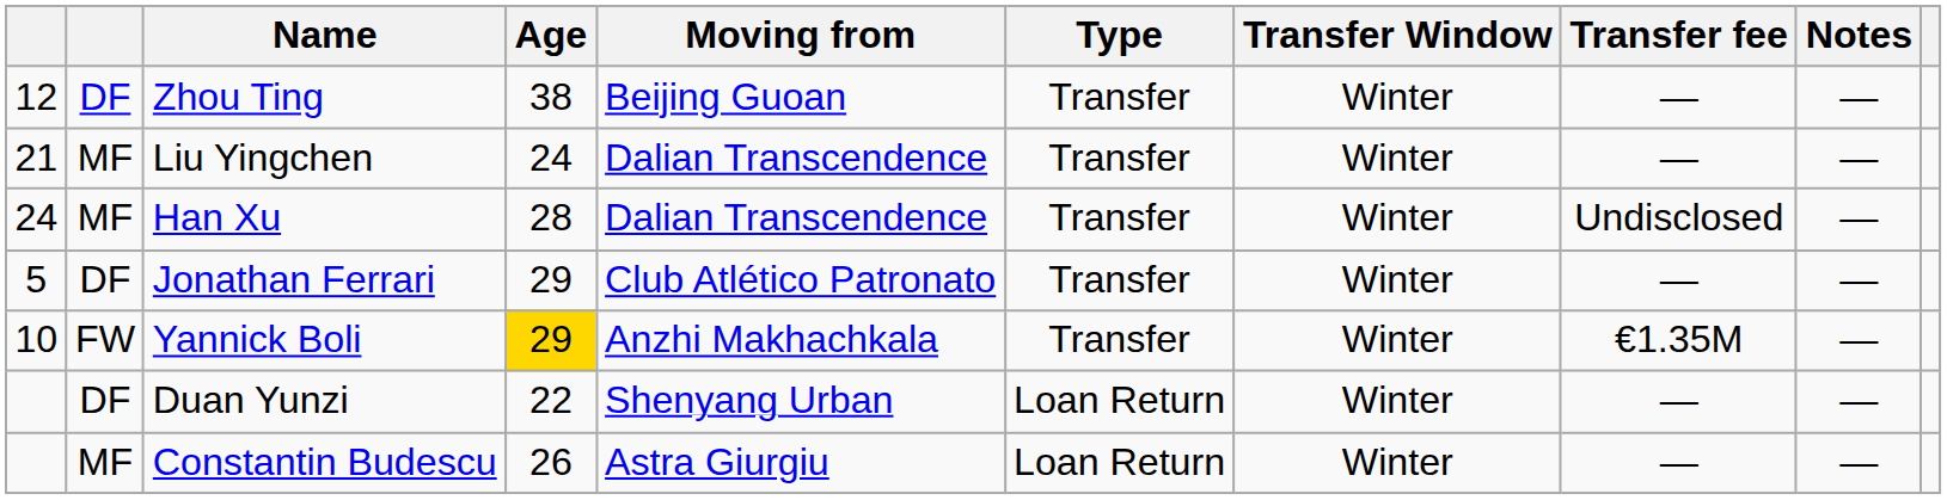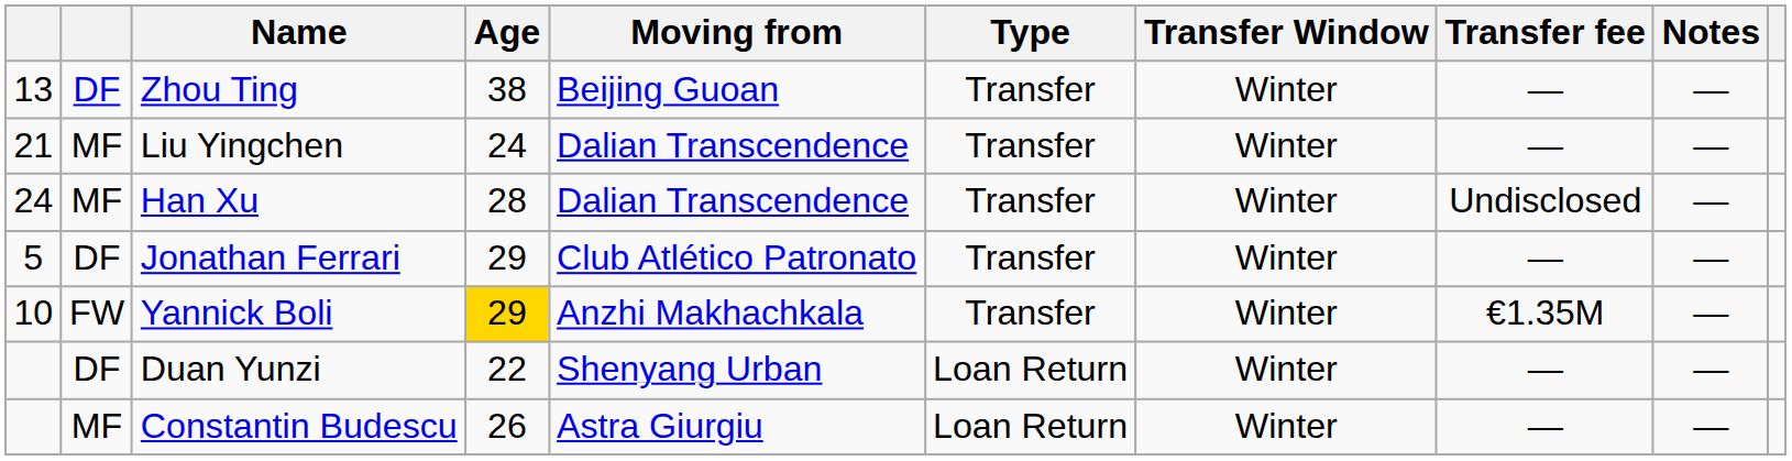 <table class="wikitable" Style="text-align: center">
 <tr>
 <th></th>
 <th></th>
 <th>Name</th>
 <th>Age</th>
 <th>Moving from</th>
 <th>Type</th>
 <th>Transfer Window</th>
 <th>Transfer fee</th>
 <th>Notes</th>
 <th></th>
 </tr>
 <tr>
-<td align="center">12</td>
+<td align="center">13</td>
 <td align="center"><a href='#'>DF</a></td>
 <td align=left> <a href='#'>Zhou Ting</a></td>
 <td align="center">38</td>
 <td align=left> <a href='#'>Beijing Guoan</a></td>
 <td>Transfer</td>
 <td>Winter</td>
 <td>—</td>
 <td>—</td>
 <td></td>
 </tr>
 <tr>
 <td align="center">21</td>
 <td align="center">MF</td>
 <td align=left> Liu Yingchen</td>
 <td align="center">24</td>
 <td align=left> <a href='#'>Dalian Transcendence</a></td>
 <td>Transfer</td>
 <td>Winter</td>
 <td>—</td>
 <td>—</td>
 <td></td>
 </tr>
 <tr>
 <td>24</td>
 <td>MF</td>
 <td align=left> <a href='#'>Han Xu</a></td>
 <td>28</td>
 <td align=left> <a href='#'>Dalian Transcendence</a></td>
 <td>Transfer</td>
 <td>Winter</td>
 <td>Undisclosed</td>
 <td>—</td>
 <td></td>
 </tr>
 <tr>
 <td>5</td>
 <td>DF</td>
 <td align=left> <a href='#'>Jonathan Ferrari</a></td>
 <td>29</td>
 <td align=left> <a href='#'>Club Atlético Patronato</a></td>
 <td>Transfer</td>
 <td>Winter</td>
 <td>—</td>
 <td>—</td>
 <td></td>
 </tr>
 <tr>
 <td>10</td>
 <td>FW</td>
 <td align=left> <a href='#'>Yannick Boli</a></td>
 <td style="background: gold;">29</td>
 <td align=left> <a href='#'>Anzhi Makhachkala</a></td>
 <td>Transfer</td>
 <td>Winter</td>
 <td>€1.35M</td>
 <td>—</td>
 <td></td>
 </tr>
 <tr>
 <td></td>
 <td>DF</td>
 <td align=left> Duan Yunzi</td>
 <td>22</td>
 <td align=left> <a href='#'>Shenyang Urban</a></td>
 <td>Loan Return</td>
 <td>Winter</td>
 <td>—</td>
 <td>—</td>
 <td></td>
 </tr>
 <tr>
 <td></td>
 <td>MF</td>
 <td align=left> <a href='#'>Constantin Budescu</a></td>
 <td>26</td>
 <td align=left> <a href='#'>Astra Giurgiu</a></td>
 <td>Loan Return</td>
 <td>Winter</td>
 <td>—</td>
 <td>—</td>
 <td></td>
 </tr>
 </table>
